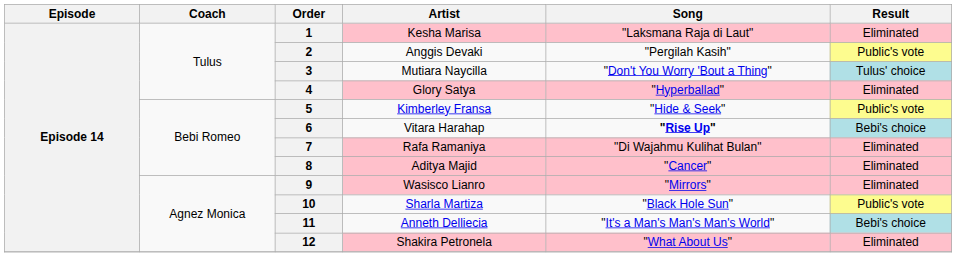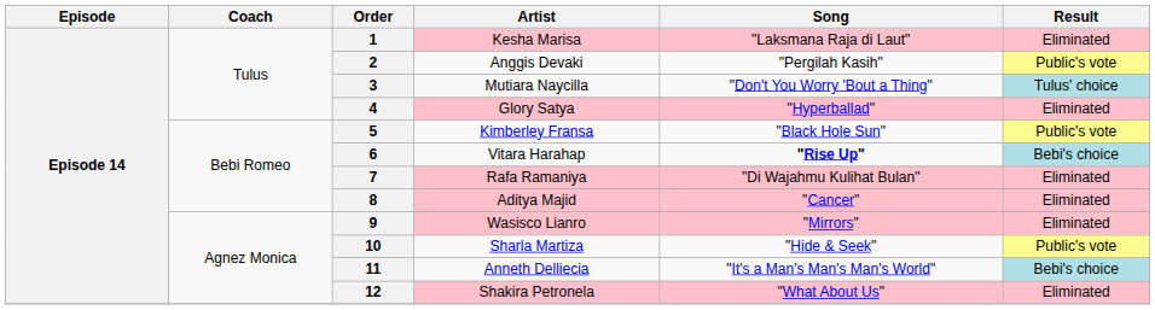 <table class="wikitable" style="text-align:center; width:100%;">
 <tr>
 <th style="width:10%;">Episode</th>
 <th style="width:10%;">Coach</th>
 <th style="width:05%;">Order</th>
 <th style="width:15%;">Artist</th>
 <th style="width:21%;">Song</th>
 <th style="width:9%;">Result</th>
 </tr>
 <tr>
 <th rowspan=12>Episode 14<br><small></small></th>
 <td rowspan=4>Tulus</td>
 <th>1</th>
 <td style="background:pink;">Kesha Marisa</td>
 <td style="background:pink;">"Laksmana Raja di Laut"</td>
 <td style="background:pink;">Eliminated</td>
 </tr>
 <tr>
 <th>2</th>
 <td>Anggis Devaki</td>
 <td>"Pergilah Kasih"</td>
 <td style="background:#fdfc8f;">Public's vote</td>
 </tr>
 <tr>
 <th>3</th>
 <td>Mutiara Naycilla</td>
 <td>"<a href='#'>Don't You Worry 'Bout a Thing</a>"</td>
 <td style="background:#b0e0e6;">Tulus' choice</td>
 </tr>
 <tr>
 <th>4</th>
 <td style="background:pink;">Glory Satya</td>
 <td style="background:pink;">"<a href='#'>Hyperballad</a>"</td>
 <td style="background:pink;">Eliminated</td>
 </tr>
 <tr>
 <td rowspan=4>Bebi Romeo</td>
 <th>5</th>
 <td><a href='#'>Kimberley Fransa</a></td>
-<td>"<a href='#'>Hide & Seek</a>"</td>
+<td>"<a href='#'>Black Hole Sun</a>"</td>
 <td style="background:#fdfc8f;">Public's vote</td>
 </tr>
 <tr>
 <th>6</th>
 <td>Vitara Harahap</td>
 <td><strong>"<a href='#'>Rise Up</a>"</strong></td>
 <td style="background:#b0e0e6;">Bebi's choice</td>
 </tr>
 <tr>
 <th>7</th>
 <td style="background:pink;">Rafa Ramaniya</td>
 <td style="background:pink;">"Di Wajahmu Kulihat Bulan"</td>
 <td style="background:pink;">Eliminated</td>
 </tr>
 <tr>
 <th>8</th>
 <td style="background:pink;">Aditya Majid</td>
 <td style="background:pink;">"<a href='#'>Cancer</a>"</td>
 <td style="background:pink;">Eliminated</td>
 </tr>
 <tr>
 <td rowspan=4>Agnez Monica</td>
 <th>9</th>
 <td style="background:pink;">Wasisco Lianro</td>
 <td style="background:pink;">"<a href='#'>Mirrors</a>"</td>
 <td style="background:pink;">Eliminated</td>
 </tr>
 <tr>
 <th>10</th>
 <td><a href='#'>Sharla Martiza</a></td>
-<td>"<a href='#'>Black Hole Sun</a>"</td>
+<td>"<a href='#'>Hide & Seek</a>"</td>
 <td style="background:#fdfc8f;">Public's vote</td>
 </tr>
 <tr>
 <th>11</th>
 <td><a href='#'>Anneth Delliecia</a></td>
 <td>"<a href='#'>It's a Man's Man's Man's World</a>"</td>
 <td style="background:#b0e0e6;">Bebi's choice</td>
 </tr>
 <tr>
 <th>12</th>
 <td style="background:pink;">Shakira Petronela</td>
 <td style="background:pink;">"<a href='#'>What About Us</a>"</td>
 <td style="background:pink;">Eliminated</td>
 </tr>
 <tr>
 </tr>
 </table>
